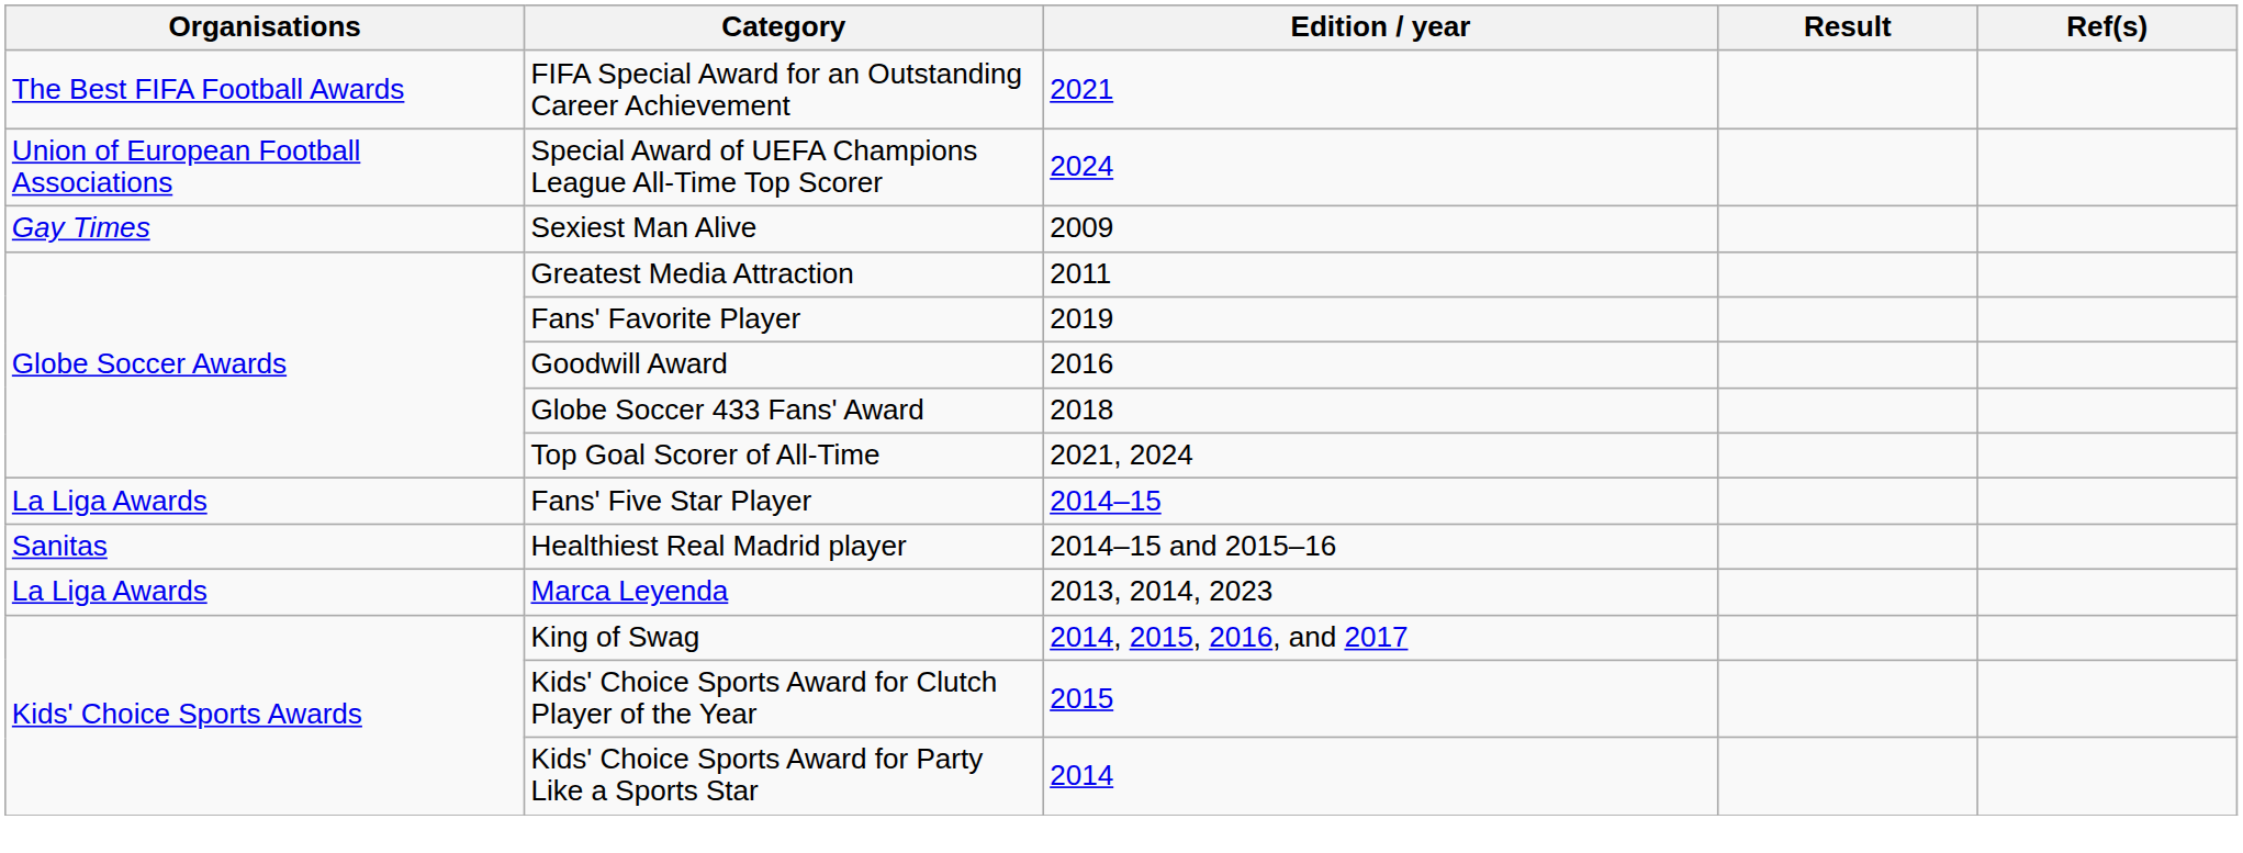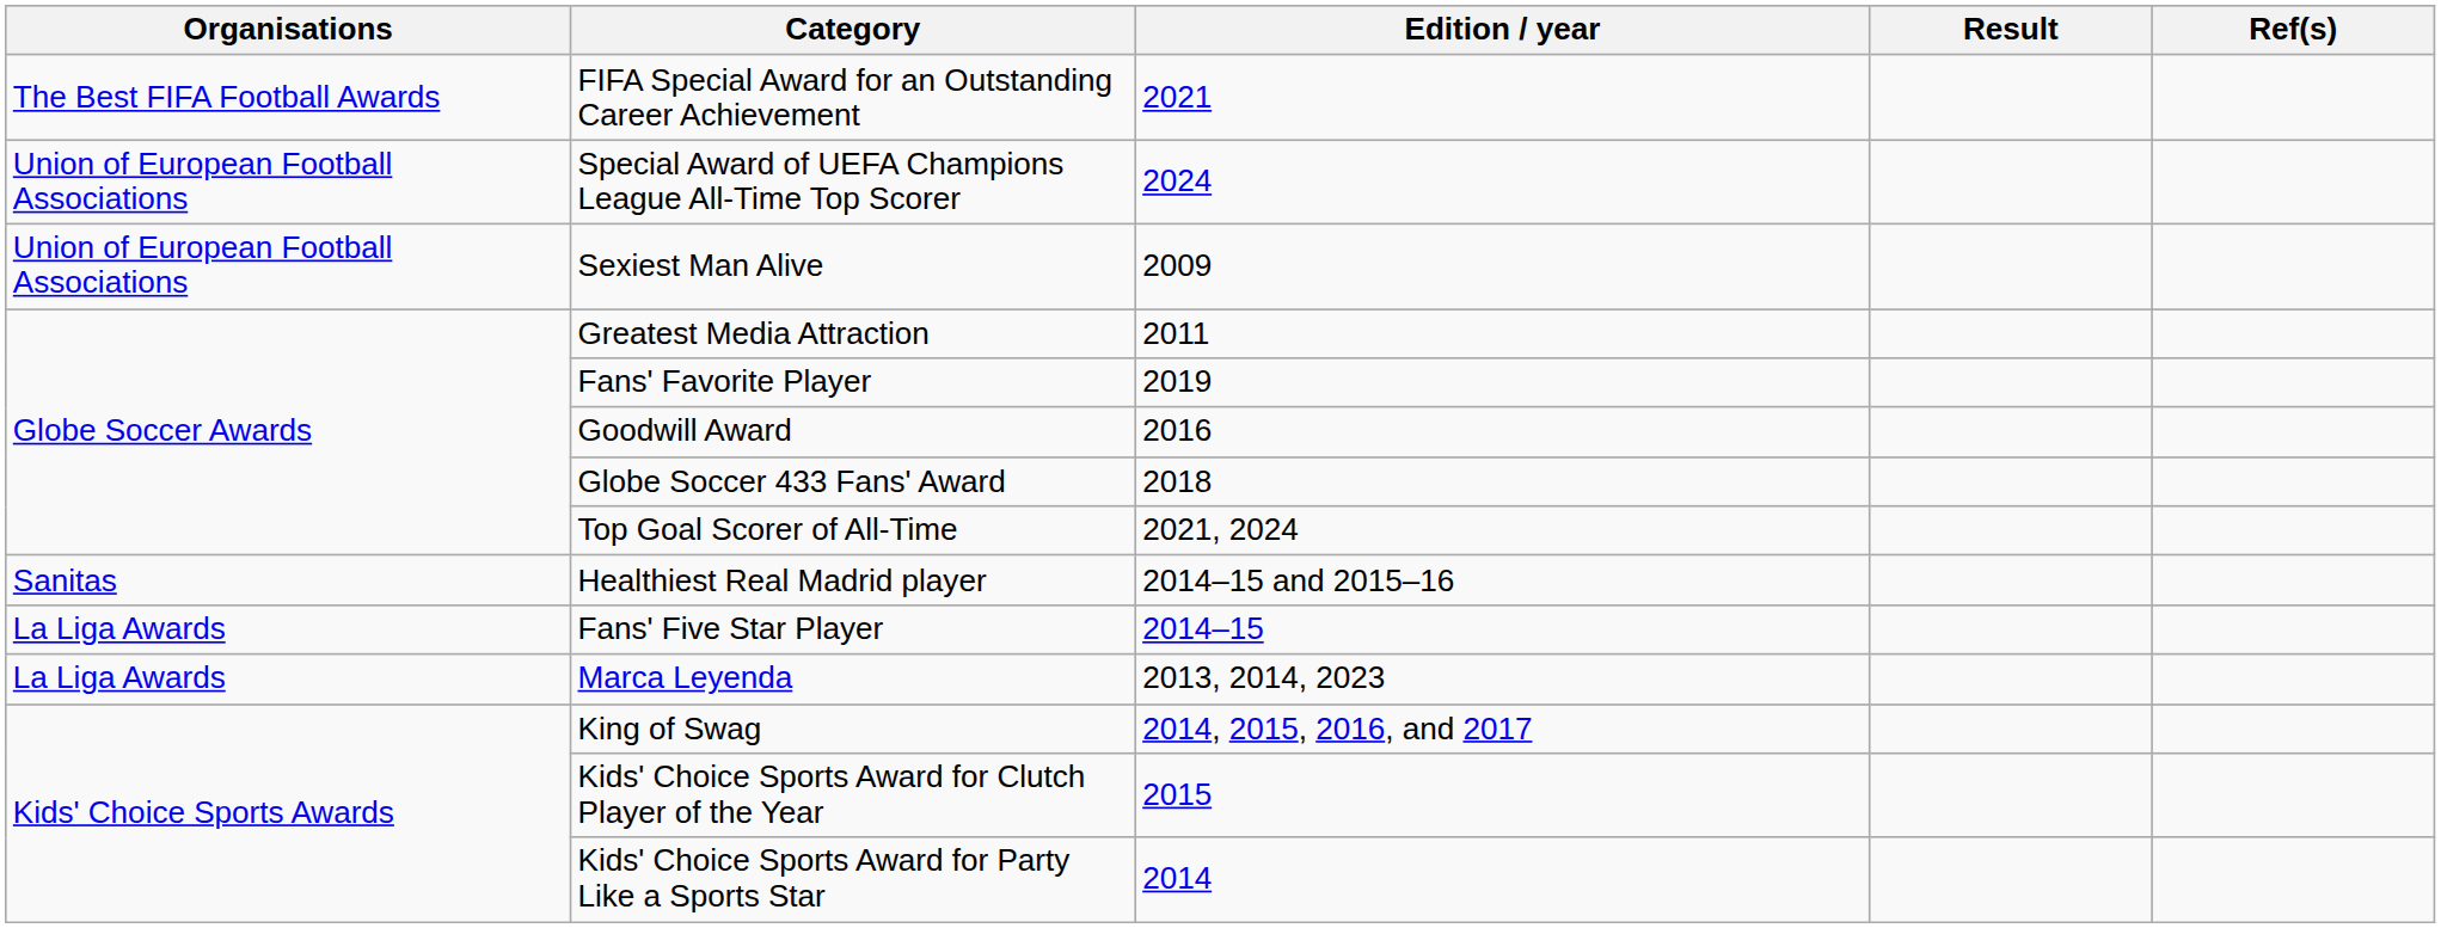 <table class="wikitable sortable">
 <tr>
 <th scope="col" width=10%>Organisations</th>
 <th scope="col" width=10%>Category</th>
 <th scope="col" style="width:13%;">Edition / year</th>
 <th scope="col" width=5%>Result</th>
 <th scope="col" width=5%>Ref(s)</th>
 </tr>
 <tr>
 <td><a href='#'>The Best FIFA Football Awards</a></td>
 <td>FIFA Special Award for an Outstanding Career Achievement</td>
 <td><a href='#'>2021</a></td>
 <td></td>
 <td></td>
 </tr>
 <tr>
 <td><a href='#'>Union of European Football Associations</a></td>
 <td>Special Award of UEFA Champions League All-Time Top Scorer</td>
 <td><a href='#'>2024</a></td>
 <td></td>
 <td></td>
 </tr>
 <tr>
-<td><em><a href='#'>Gay Times</a></em></td>
+<td><a href='#'>Union of European Football Associations</a></td>
 <td>Sexiest Man Alive</td>
 <td>2009</td>
 <td></td>
 <td></td>
 </tr>
 <tr>
 <td rowspan="5"><a href='#'>Globe Soccer Awards</a></td>
 <td>Greatest Media Attraction</td>
 <td>2011</td>
 <td></td>
 <td></td>
 </tr>
 <tr>
 <td>Fans' Favorite Player</td>
 <td>2019</td>
 <td></td>
 <td></td>
 </tr>
 <tr>
 <td>Goodwill Award</td>
 <td>2016</td>
 <td></td>
 <td></td>
 </tr>
 <tr>
 <td>Globe Soccer 433 Fans' Award</td>
 <td>2018</td>
 <td></td>
 <td></td>
 </tr>
 <tr>
 <td>Top Goal Scorer of All-Time</td>
 <td>2021, 2024</td>
 <td></td>
 <td></td>
 </tr>
 <tr>
-<td><a href='#'>La Liga Awards</a></td>
-<td>Fans' Five Star Player</td>
-<td><a href='#'>2014–15</a></td>
+<td><a href='#'>Sanitas</a></td>
+<td>Healthiest Real Madrid player</td>
+<td>2014–15 and 2015–16</td>
 <td></td>
 <td></td>
 </tr>
 <tr>
-<td><a href='#'>Sanitas</a></td>
-<td>Healthiest Real Madrid player</td>
-<td>2014–15 and 2015–16</td>
+<td><a href='#'>La Liga Awards</a></td>
+<td>Fans' Five Star Player</td>
+<td><a href='#'>2014–15</a></td>
 <td></td>
 <td></td>
 </tr>
 <tr>
 <td><a href='#'>La Liga Awards</a></td>
 <td><a href='#'>Marca Leyenda</a></td>
 <td>2013, 2014, 2023</td>
 <td></td>
 <td></td>
 </tr>
 <tr>
 <td rowspan="3"><a href='#'>Kids' Choice Sports Awards</a></td>
 <td>King of Swag</td>
 <td><a href='#'>2014</a>, <a href='#'>2015</a>, <a href='#'>2016</a>, and <a href='#'>2017</a></td>
 <td></td>
 <td></td>
 </tr>
 <tr>
 <td>Kids' Choice Sports Award for Clutch Player of the Year</td>
 <td><a href='#'>2015</a></td>
 <td></td>
 <td></td>
 </tr>
 <tr>
 <td>Kids' Choice Sports Award for Party Like a Sports Star</td>
 <td><a href='#'>2014</a></td>
 <td></td>
 <td></td>
 </tr>
 <tr>
 </tr>
 </table>
